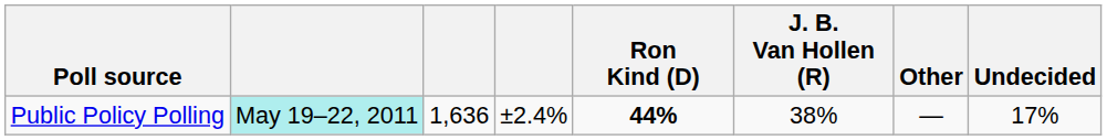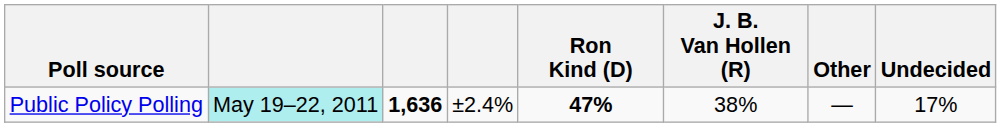 <table class="wikitable" style="text-align:center">
 <tr style="vertical-align:bottom">
 <th>Poll source</th>
 <th></th>
 <th></th>
 <th></th>
 <th style="width:100px;">Ron<br>Kind (D)</th>
 <th style="width:100px;">J. B.<br>Van Hollen (R)</th>
 <th>Other</th>
 <th>Undecided</th>
 </tr>
 <tr>
 <td style="text-align:left"><a href='#'>Public Policy Polling</a></td>
 <td style="background: paleturquoise;">May 19–22, 2011</td>
-<td>1,636</td>
+<td><strong>1,636</strong></td>
 <td>±2.4%</td>
-<td><strong>44%</strong></td>
+<td><strong>47%</strong></td>
 <td>38%</td>
 <td>—</td>
 <td>17%</td>
 </tr>
 </table>
